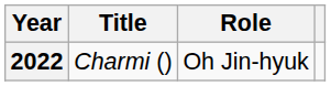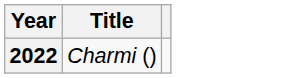 <table class="wikitable plainrowheaders">
 <tr>
 <th scope="col">Year</th>
 <th scope="col">Title</th>
-<th scope="col">Role</th>
 <th scope="col" class="unsortable"></th>
 </tr>
 <tr>
 <th scope="row">2022</th>
 <td><em>Charmi</em> ()</td>
-<td>Oh Jin-hyuk</td>
 <td style="text-align:center"></td>
 </tr>
 </table>
